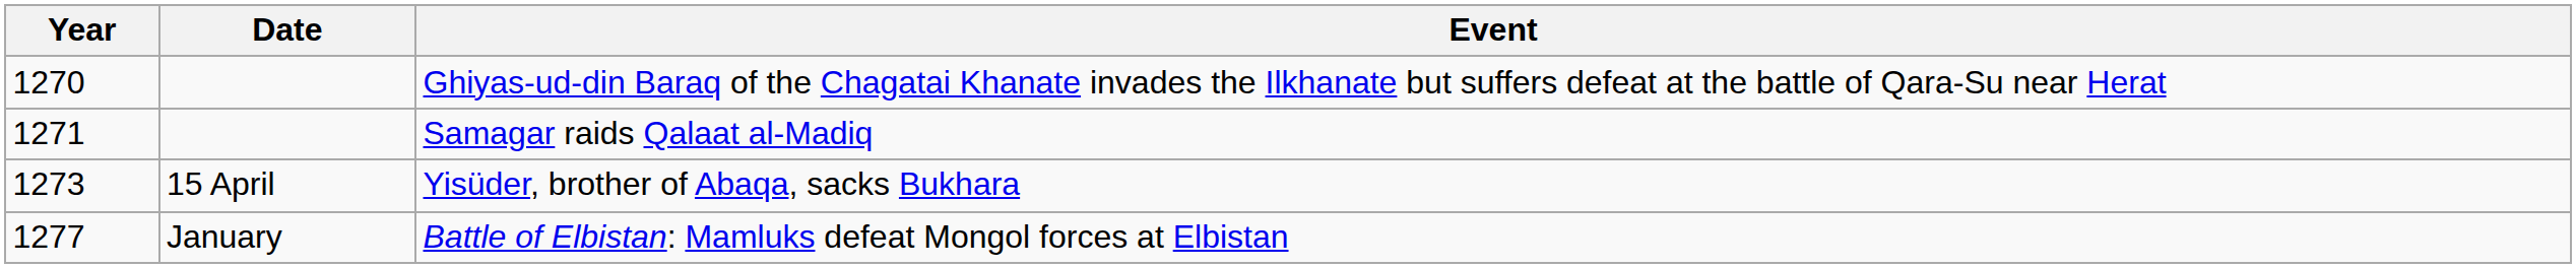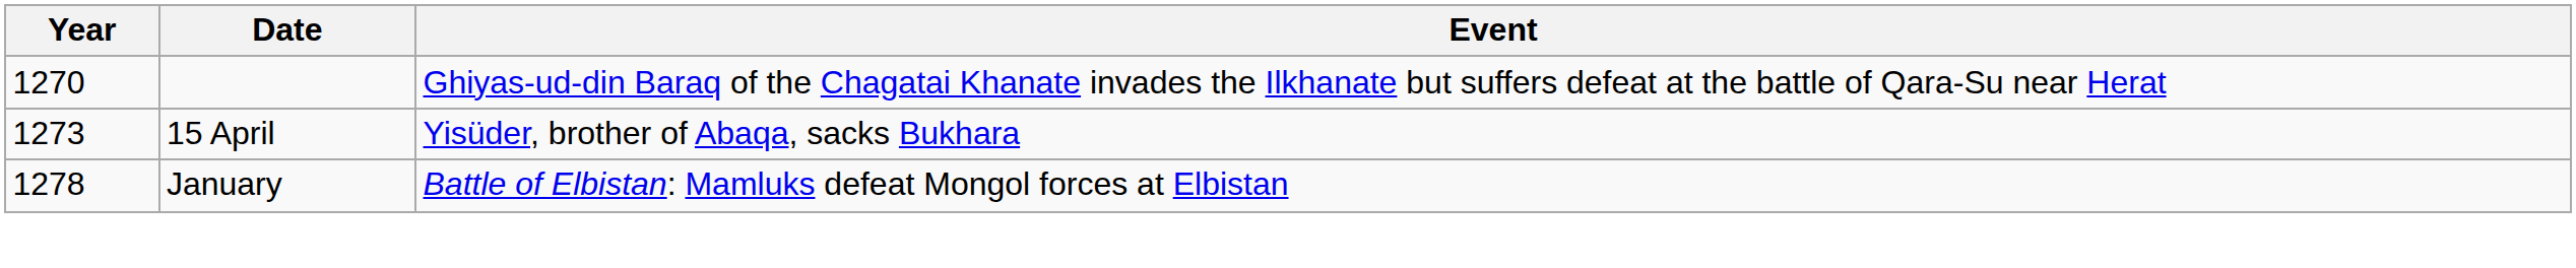 <table class="wikitable" width="100%">
 <tr>
 <th style="width:6%">Year</th>
 <th style="width:10%">Date</th>
 <th>Event</th>
 </tr>
 <tr>
 <td>1270</td>
 <td></td>
 <td><a href='#'>Ghiyas-ud-din Baraq</a> of the <a href='#'>Chagatai Khanate</a> invades the <a href='#'>Ilkhanate</a> but suffers defeat at the battle of Qara-Su near <a href='#'>Herat</a></td>
 </tr>
 <tr>
-<td>1271</td>
-<td></td>
-<td><a href='#'>Samagar</a> raids <a href='#'>Qalaat al-Madiq</a></td>
-</tr>
-<tr>
 <td>1273</td>
 <td>15 April</td>
 <td><a href='#'>Yisüder</a>, brother of <a href='#'>Abaqa</a>, sacks <a href='#'>Bukhara</a></td>
 </tr>
 <tr>
-<td>1277</td>
+<td>1278</td>
 <td>January</td>
 <td><em><a href='#'>Battle of Elbistan</a></em>: <a href='#'>Mamluks</a> defeat Mongol forces at <a href='#'>Elbistan</a></td>
 </tr>
 </table>
